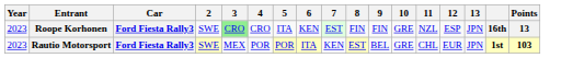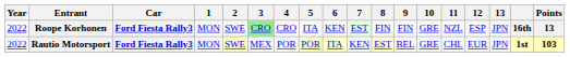 <table class="wikitable" style="text-align:center; font-size:85%">
 <tr>
 <th>Year</th>
 <th>Entrant</th>
 <th>Car</th>
+<th>1</th>
 <th>2</th>
 <th>3</th>
 <th>4</th>
 <th>5</th>
 <th>6</th>
 <th>7</th>
 <th>8</th>
 <th>9</th>
 <th>10</th>
 <th>11</th>
 <th>12</th>
 <th>13</th>
 <th></th>
 <th>Points</th>
 </tr>
 <tr>
-<td><a href='#'>2023</a></td>
+<td><a href='#'>2022</a></td>
 <th nowrap>Roope Korhonen</th>
 <th nowrap><a href='#'>Ford Fiesta Rally3</a></th>
+<td><a href='#'>MON</a></td>
 <td><a href='#'>SWE</a></td>
 <td style="background: lightgreen;"><a href='#'>CRO</a></td>
 <td><a href='#'>CRO</a></td>
 <td><a href='#'>ITA</a></td>
 <td><a href='#'>KEN</a></td>
 <td style="background:#dfffdf"><a href='#'>EST</a><br></td>
 <td><a href='#'>FIN</a></td>
 <td><a href='#'>FIN</a></td>
 <td><a href='#'>GRE</a></td>
 <td><a href='#'>NZL</a></td>
 <td><a href='#'>ESP</a></td>
 <td><a href='#'>JPN</a></td>
 <th>16th</th>
 <th>13</th>
 </tr>
 <tr>
-<td><a href='#'>2023</a></td>
+<td><a href='#'>2022</a></td>
 <th nowrap>Rautio Motorsport</th>
 <th nowrap><a href='#'>Ford Fiesta Rally3</a></th>
+<td><a href='#'>MON</a></td>
 <td style="background:#ffffbf"><a href='#'>SWE</a><br></td>
 <td><a href='#'>MEX</a></td>
 <td><a href='#'>POR</a></td>
 <td style="background:#ffffbf"><a href='#'>POR</a><br></td>
 <td style="background:#ffffbf"><a href='#'>ITA</a><br></td>
 <td><a href='#'>KEN</a></td>
 <td style="background:#ffffbf"><a href='#'>EST</a><br></td>
 <td><a href='#'>BEL</a></td>
 <td><a href='#'>GRE</a></td>
 <td><a href='#'>CHL</a></td>
 <td><a href='#'>EUR</a></td>
 <td><a href='#'>JPN</a></td>
 <th style="background:#ffffbf">1st</th>
 <th style="background:#ffffbf">103</th>
 </tr>
 </table>
